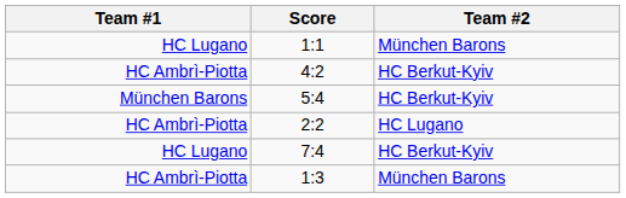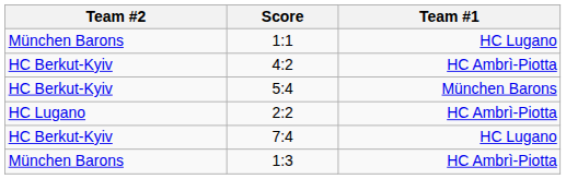 <table class="wikitable" style="text-align: center;">
 <tr>
+<th width=22%>Team #2</th>
+<th width=11%>Score</th>
 <th width=22%>Team #1</th>
-<th width=11%>Score</th>
-<th width=22%>Team #2</th>
 </tr>
 <tr>
+<td style="text-align: left;"> <a href='#'>München Barons</a></td>
+<td>1:1</td>
 <td style="text-align: right;"><a href='#'>HC Lugano</a> </td>
-<td>1:1</td>
-<td style="text-align: left;"> <a href='#'>München Barons</a></td>
 </tr>
 <tr>
+<td style="text-align: left;"> <a href='#'>HC Berkut-Kyiv</a></td>
+<td>4:2</td>
 <td style="text-align: right;"><a href='#'>HC Ambrì-Piotta</a> </td>
-<td>4:2</td>
-<td style="text-align: left;"> <a href='#'>HC Berkut-Kyiv</a></td>
 </tr>
 <tr>
+<td style="text-align: left;"> <a href='#'>HC Berkut-Kyiv</a></td>
+<td>5:4</td>
 <td style="text-align: right;"><a href='#'>München Barons</a> </td>
-<td>5:4</td>
-<td style="text-align: left;"> <a href='#'>HC Berkut-Kyiv</a></td>
 </tr>
 <tr>
+<td style="text-align: left;"> <a href='#'>HC Lugano</a></td>
+<td>2:2</td>
 <td style="text-align: right;"><a href='#'>HC Ambrì-Piotta</a> </td>
-<td>2:2</td>
-<td style="text-align: left;"> <a href='#'>HC Lugano</a></td>
 </tr>
 <tr>
+<td style="text-align: left;"> <a href='#'>HC Berkut-Kyiv</a></td>
+<td>7:4</td>
 <td style="text-align: right;"><a href='#'>HC Lugano</a> </td>
-<td>7:4</td>
-<td style="text-align: left;"> <a href='#'>HC Berkut-Kyiv</a></td>
 </tr>
 <tr>
+<td style="text-align: left;"> <a href='#'>München Barons</a></td>
+<td>1:3</td>
 <td style="text-align: right;"><a href='#'>HC Ambrì-Piotta</a> </td>
-<td>1:3</td>
-<td style="text-align: left;"> <a href='#'>München Barons</a></td>
 </tr>
 </table>
